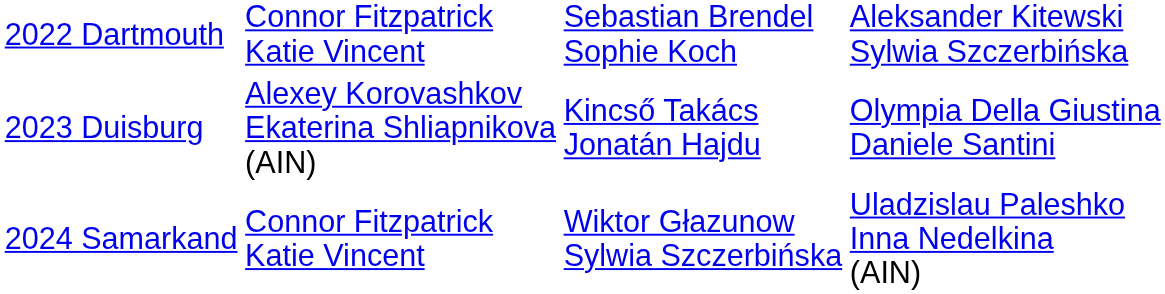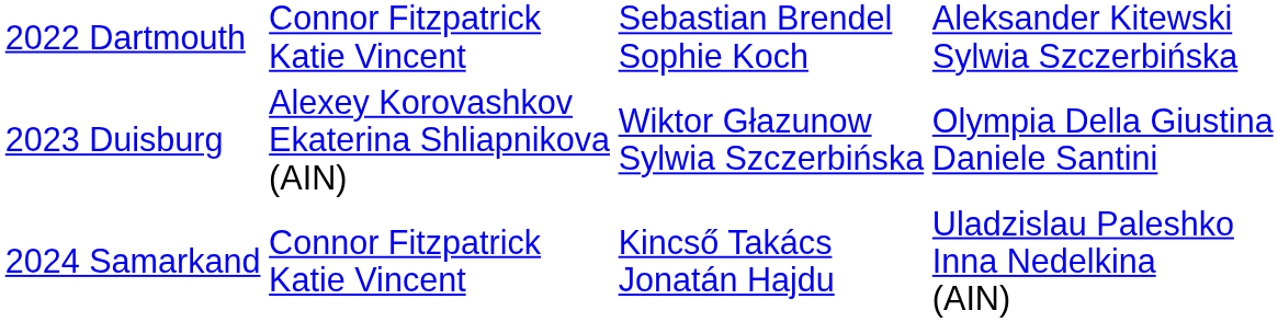 <table>
 <tr>
 <td><a href='#'>2022 Dartmouth</a></td>
 <td><a href='#'>Connor Fitzpatrick</a><br><a href='#'>Katie Vincent</a><br></td>
 <td><a href='#'>Sebastian Brendel</a><br><a href='#'>Sophie Koch</a><br></td>
 <td><a href='#'>Aleksander Kitewski</a><br><a href='#'>Sylwia Szczerbińska</a><br></td>
 </tr>
 <tr>
 <td><a href='#'>2023 Duisburg</a></td>
 <td><a href='#'>Alexey Korovashkov</a><br><a href='#'>Ekaterina Shliapnikova</a><br>(AIN)</td>
-<td><a href='#'>Kincső Takács</a><br><a href='#'>Jonatán Hajdu</a><br></td>
+<td><a href='#'>Wiktor Głazunow</a><br><a href='#'>Sylwia Szczerbińska</a><br></td>
 <td><a href='#'>Olympia Della Giustina</a><br><a href='#'>Daniele Santini</a><br></td>
 </tr>
 <tr>
 <td><a href='#'>2024 Samarkand</a></td>
 <td><a href='#'>Connor Fitzpatrick</a><br><a href='#'>Katie Vincent</a><br></td>
-<td><a href='#'>Wiktor Głazunow</a><br><a href='#'>Sylwia Szczerbińska</a><br></td>
+<td><a href='#'>Kincső Takács</a><br><a href='#'>Jonatán Hajdu</a><br></td>
 <td><a href='#'>Uladzislau Paleshko</a><br><a href='#'>Inna Nedelkina</a><br>(AIN)</td>
 </tr>
 </table>
